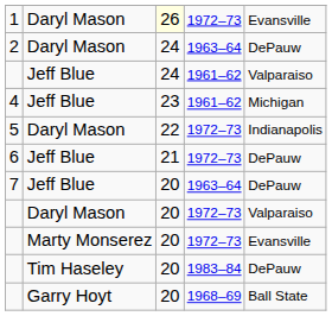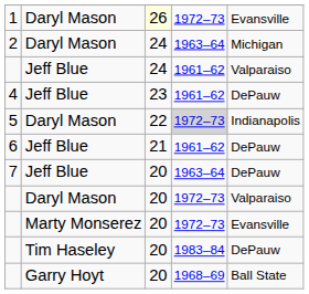 <table class="wikitable">
 <tr>
 </tr>
 <tr>
 <td>1</td>
 <td>Daryl Mason</td>
 <td style="background: lightyellow;">26</td>
 <td style="font-size:80%;"><a href='#'>1972–73</a></td>
 <td style="font-size:80%;">Evansville</td>
 </tr>
 <tr>
 <td>2</td>
 <td>Daryl Mason</td>
 <td>24</td>
 <td style="font-size:80%;"><a href='#'>1963–64</a></td>
-<td style="font-size:80%;">DePauw</td>
+<td style="font-size:80%;">Michigan</td>
 </tr>
 <tr>
 <td></td>
 <td>Jeff Blue</td>
 <td>24</td>
 <td style="font-size:80%;"><a href='#'>1961–62</a></td>
 <td style="font-size:80%;">Valparaiso</td>
 </tr>
 <tr>
 <td>4</td>
 <td>Jeff Blue</td>
 <td>23</td>
 <td style="font-size:80%;"><a href='#'>1961–62</a></td>
-<td style="font-size:80%;">Michigan</td>
+<td style="font-size:80%;">DePauw</td>
 </tr>
 <tr>
 <td>5</td>
 <td>Daryl Mason</td>
 <td>22</td>
-<td style="font-size:80%;"><a href='#'>1972–73</a></td>
+<td style="background: lightgrey; font-size:80%;"><a href='#'>1972–73</a></td>
 <td style="font-size:80%;">Indianapolis</td>
 </tr>
 <tr>
 <td>6</td>
 <td>Jeff Blue</td>
 <td>21</td>
-<td style="font-size:80%;"><a href='#'>1972–73</a></td>
+<td style="font-size:80%;"><a href='#'>1961–62</a></td>
 <td style="font-size:80%;">DePauw</td>
 </tr>
 <tr>
 <td>7</td>
 <td>Jeff Blue</td>
 <td>20</td>
 <td style="font-size:80%;"><a href='#'>1963–64</a></td>
 <td style="font-size:80%;">DePauw</td>
 </tr>
 <tr>
 <td></td>
 <td>Daryl Mason</td>
 <td>20</td>
 <td style="font-size:80%;"><a href='#'>1972–73</a></td>
 <td style="font-size:80%;">Valparaiso</td>
 </tr>
 <tr>
 <td></td>
 <td>Marty Monserez</td>
 <td>20</td>
 <td style="font-size:80%;"><a href='#'>1972–73</a></td>
 <td style="font-size:80%;">Evansville</td>
 </tr>
 <tr>
 <td></td>
 <td>Tim Haseley</td>
 <td>20</td>
 <td style="font-size:80%;"><a href='#'>1983–84</a></td>
 <td style="font-size:80%;">DePauw</td>
 </tr>
 <tr>
 <td></td>
 <td>Garry Hoyt</td>
 <td>20</td>
 <td style="font-size:80%;"><a href='#'>1968–69</a></td>
 <td style="font-size:80%;">Ball State</td>
 </tr>
 </table>
